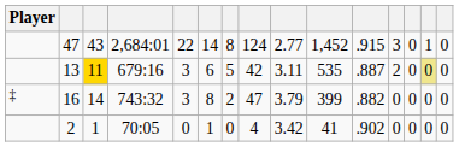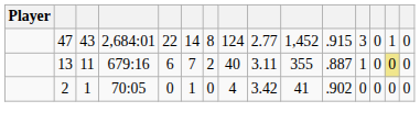 <table class="wikitable sortable" style="text-align:center;">
 <tr>
 <th>Player</th>
 <th></th>
 <th></th>
 <th></th>
 <th></th>
 <th></th>
 <th></th>
 <th></th>
 <th></th>
 <th></th>
 <th></th>
 <th></th>
 <th></th>
 <th></th>
 <th></th>
 </tr>
 <tr>
 <td style="text-align:left;"></td>
 <td>47</td>
 <td>43</td>
 <td>2,684:01</td>
 <td>22</td>
 <td>14</td>
 <td>8</td>
 <td>124</td>
 <td>2.77</td>
 <td>1,452</td>
 <td>.915</td>
 <td>3</td>
 <td>0</td>
 <td>1</td>
 <td>0</td>
 </tr>
 <tr>
 <td style="text-align:left;"></td>
 <td>13</td>
-<td style="background: gold;">11</td>
+<td>11</td>
 <td>679:16</td>
-<td>3</td>
 <td>6</td>
-<td>5</td>
-<td>42</td>
+<td>7</td>
+<td>2</td>
+<td>40</td>
 <td>3.11</td>
-<td>535</td>
+<td>355</td>
 <td>.887</td>
-<td>2</td>
+<td>1</td>
 <td>0</td>
 <td style="background: khaki;">0</td>
-<td>0</td>
-</tr>
-<tr>
-<td style="text-align:left;"><sup>‡</sup></td>
-<td>16</td>
-<td>14</td>
-<td>743:32</td>
-<td>3</td>
-<td>8</td>
-<td>2</td>
-<td>47</td>
-<td>3.79</td>
-<td>399</td>
-<td>.882</td>
-<td>0</td>
-<td>0</td>
-<td>0</td>
 <td>0</td>
 </tr>
 <tr>
 <td style="text-align:left;"></td>
 <td>2</td>
 <td>1</td>
 <td>70:05</td>
 <td>0</td>
 <td>1</td>
 <td>0</td>
 <td>4</td>
 <td>3.42</td>
 <td>41</td>
 <td>.902</td>
 <td>0</td>
 <td>0</td>
 <td>0</td>
 <td>0</td>
 </tr>
 </table>
